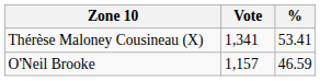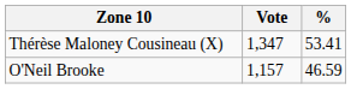 <table class="wikitable">
 <tr>
 <th width="225px">Zone 10</th>
 <th width="50px">Vote</th>
 <th width="30px">%</th>
 </tr>
 <tr>
 <td>Thérèse Maloney Cousineau  (X)</td>
-<td>1,341</td>
+<td>1,347</td>
 <td>53.41</td>
 </tr>
 <tr>
 <td>O'Neil Brooke</td>
 <td>1,157</td>
 <td>46.59</td>
 </tr>
 </table>
